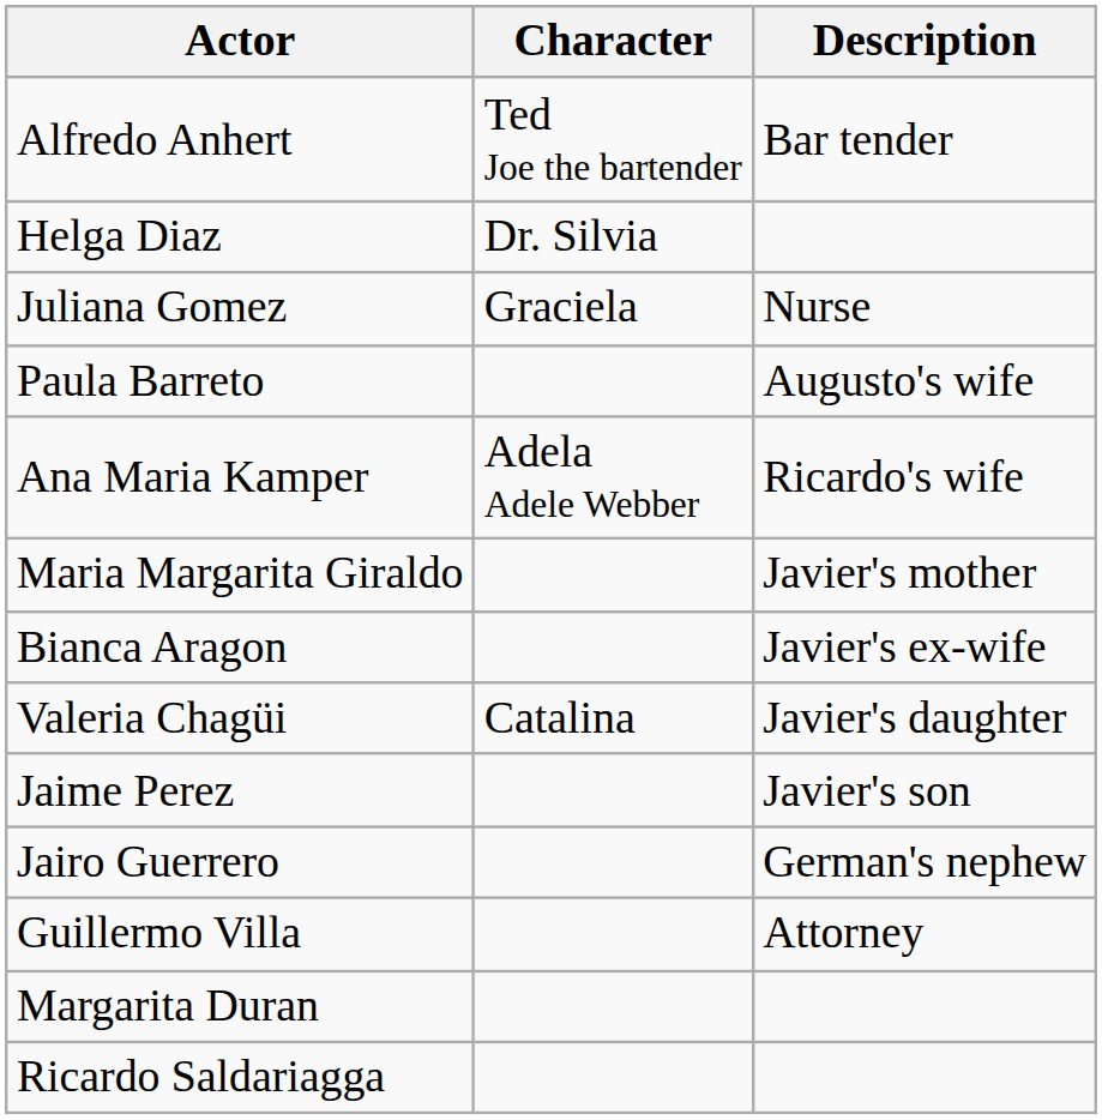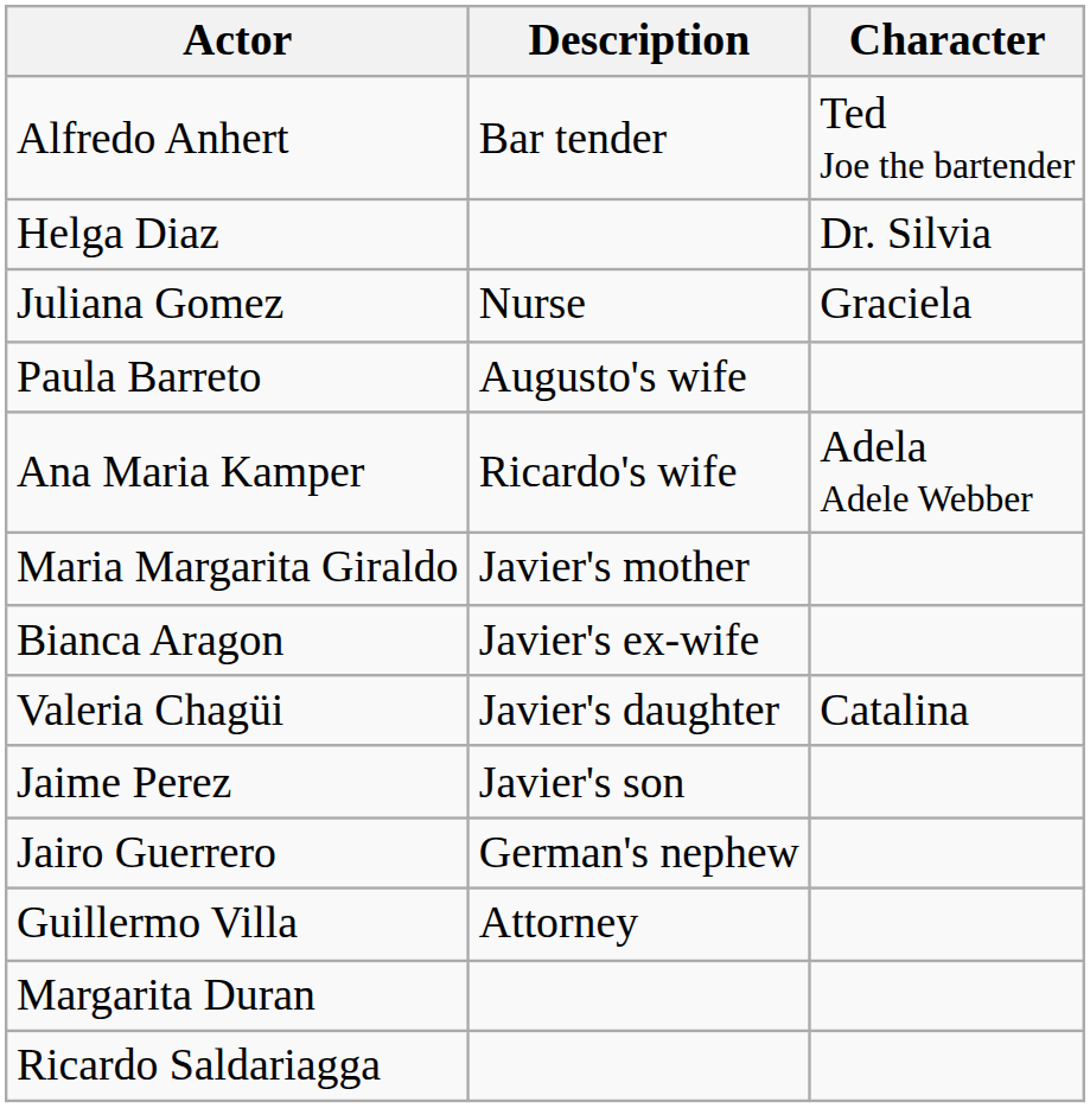 <table class="wikitable">
 <tr>
 <th>Actor</th>
+<th>Description</th>
 <th>Character</th>
-<th>Description</th>
 </tr>
 <tr>
 <td>Alfredo Anhert</td>
+<td>Bar tender</td>
 <td>Ted<br><small>Joe the bartender</small></td>
-<td>Bar tender</td>
 </tr>
 <tr>
 <td>Helga Diaz</td>
+<td></td>
 <td>Dr. Silvia</td>
+</tr>
+<tr>
+<td>Juliana Gomez</td>
+<td>Nurse</td>
+<td>Graciela</td>
+</tr>
+<tr>
+<td>Paula Barreto</td>
+<td>Augusto's wife</td>
 <td></td>
 </tr>
 <tr>
-<td>Juliana Gomez</td>
-<td>Graciela</td>
-<td>Nurse</td>
-</tr>
-<tr>
-<td>Paula Barreto</td>
-<td></td>
-<td>Augusto's wife</td>
-</tr>
-<tr>
 <td>Ana Maria Kamper</td>
+<td>Ricardo's wife</td>
 <td>Adela<br><small>Adele Webber</small></td>
-<td>Ricardo's wife</td>
 </tr>
 <tr>
 <td>Maria Margarita Giraldo</td>
+<td>Javier's mother</td>
 <td></td>
-<td>Javier's mother</td>
 </tr>
 <tr>
 <td>Bianca Aragon</td>
+<td>Javier's ex-wife</td>
 <td></td>
-<td>Javier's ex-wife</td>
 </tr>
 <tr>
 <td>Valeria Chagüi</td>
+<td>Javier's daughter</td>
 <td>Catalina</td>
-<td>Javier's daughter</td>
 </tr>
 <tr>
 <td>Jaime Perez</td>
+<td>Javier's son</td>
 <td></td>
-<td>Javier's son</td>
 </tr>
 <tr>
 <td>Jairo Guerrero</td>
+<td>German's nephew</td>
 <td></td>
-<td>German's nephew</td>
 </tr>
 <tr>
 <td>Guillermo Villa</td>
+<td>Attorney</td>
 <td></td>
-<td>Attorney</td>
 </tr>
 <tr>
 <td>Margarita Duran</td>
 <td></td>
 <td></td>
 </tr>
 <tr>
 <td>Ricardo Saldariagga</td>
 <td></td>
 <td></td>
 </tr>
 </table>
